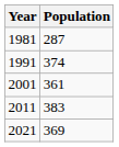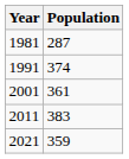 <table class="wikitable">
 <tr>
 <th>Year</th>
 <th>Population</th>
 </tr>
 <tr>
 <td>1981</td>
 <td>287</td>
 </tr>
 <tr>
 <td>1991</td>
 <td>374</td>
 </tr>
 <tr>
 <td>2001</td>
 <td>361</td>
 </tr>
 <tr>
 <td>2011</td>
 <td>383</td>
 </tr>
 <tr>
 <td>2021</td>
-<td>369</td>
+<td>359</td>
 </tr>
 </table>
